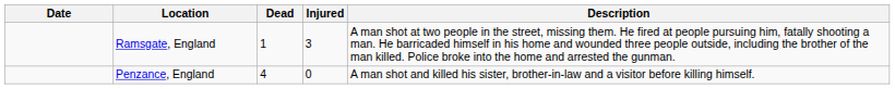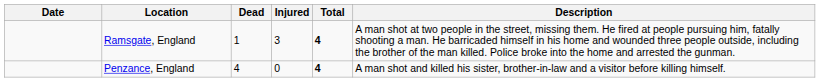 <table class="wikitable sortable mw-datatable">
 <tr>
 <th width=12%>Date</th>
 <th width=16%>Location</th>
 <th width=5%>Dead</th>
 <th width=5%>Injured</th>
+<th width=5%>Total</th>
 <th width=60%>Description</th>
 </tr>
 <tr>
 <td></td>
 <td><a href='#'>Ramsgate</a>, England</td>
 <td>1</td>
 <td>3</td>
+<td><strong>4</strong></td>
 <td>A man shot at two people in the street, missing them. He fired at people pursuing him, fatally shooting a man. He barricaded himself in his home and wounded three people outside, including the brother of the man killed. Police broke into the home and arrested the gunman.</td>
 </tr>
 <tr>
 <td></td>
 <td><a href='#'>Penzance</a>, England</td>
 <td>4</td>
 <td>0</td>
+<td><strong>4</strong></td>
 <td>A man shot and killed his sister, brother-in-law and a visitor before killing himself.</td>
 </tr>
 </table>
